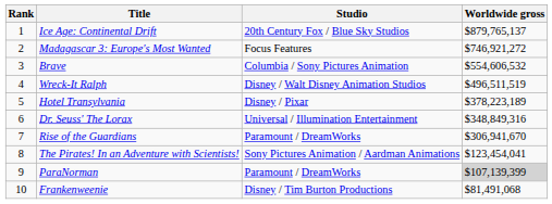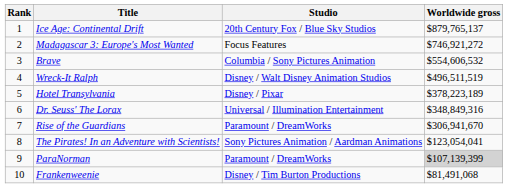 <table class="wikitable sortable" style="margin:auto; margin:auto;">
 <tr>
 <th>Rank</th>
 <th>Title</th>
 <th>Studio</th>
 <th>Worldwide gross</th>
 </tr>
 <tr>
 <td style="text-align:center;">1</td>
 <td><em><a href='#'>Ice Age: Continental Drift</a></em></td>
 <td><a href='#'>20th Century Fox</a> / <a href='#'>Blue Sky Studios</a></td>
 <td>$879,765,137</td>
 </tr>
 <tr>
 <td style="text-align:center;">2</td>
 <td><em><a href='#'>Madagascar 3: Europe's Most Wanted</a></em></td>
 <td>Focus Features</td>
 <td>$746,921,272</td>
 </tr>
 <tr>
 <td style="text-align:center;">3</td>
 <td><em><a href='#'>Brave</a></em></td>
 <td><a href='#'>Columbia</a> / <a href='#'>Sony Pictures Animation</a></td>
 <td>$554,606,532</td>
 </tr>
 <tr>
 <td style="text-align:center;">4</td>
 <td><em><a href='#'>Wreck-It Ralph</a></em></td>
 <td><a href='#'>Disney</a> / <a href='#'>Walt Disney Animation Studios</a></td>
 <td>$496,511,519</td>
 </tr>
 <tr>
 <td style="text-align:center;">5</td>
 <td><em><a href='#'>Hotel Transylvania</a></em></td>
 <td><a href='#'>Disney</a> / <a href='#'>Pixar</a></td>
 <td>$378,223,189</td>
 </tr>
 <tr>
 <td style="text-align:center;">6</td>
 <td><em><a href='#'>Dr. Seuss' The Lorax</a></em></td>
 <td><a href='#'>Universal</a> / <a href='#'>Illumination Entertainment</a></td>
 <td>$348,849,316</td>
 </tr>
 <tr>
 <td style="text-align:center;">7</td>
 <td><em><a href='#'>Rise of the Guardians</a></em></td>
 <td><a href='#'>Paramount</a> / <a href='#'>DreamWorks</a></td>
 <td>$306,941,670</td>
 </tr>
 <tr>
 <td style="text-align:center;">8</td>
 <td><em><a href='#'>The Pirates! In an Adventure with Scientists!</a></em></td>
 <td><a href='#'>Sony Pictures Animation</a> / <a href='#'>Aardman Animations</a></td>
-<td>$123,454,041</td>
+<td>$123,054,041</td>
 </tr>
 <tr>
 <td style="text-align:center;">9</td>
 <td><em><a href='#'>ParaNorman</a></em></td>
 <td><a href='#'>Paramount</a> / <a href='#'>DreamWorks</a></td>
 <td style="background: lightgrey;">$107,139,399</td>
 </tr>
 <tr>
 <td style="text-align:center;">10</td>
 <td><em><a href='#'>Frankenweenie</a></em></td>
 <td><a href='#'>Disney</a> / <a href='#'>Tim Burton Productions</a></td>
 <td>$81,491,068</td>
 </tr>
 </table>
